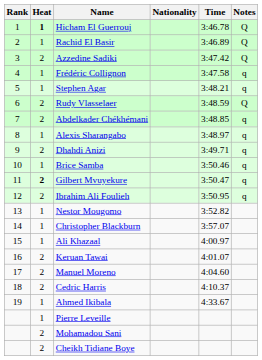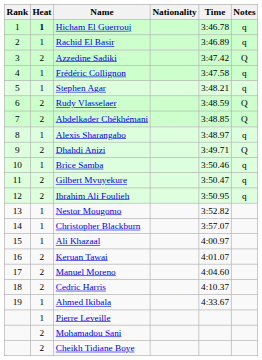 <table class="wikitable sortable" style="text-align:center; font-size:95%">
 <tr>
 <th>Rank</th>
 <th>Heat</th>
 <th>Name</th>
 <th>Nationality</th>
 <th>Time</th>
 <th>Notes</th>
 </tr>
 <tr bgcolor=ccffcc>
 <td>1</td>
 <td><strong>1</strong></td>
 <td align=left><a href='#'>Hicham El Guerrouj</a></td>
 <td align=left></td>
 <td>3:46.78</td>
-<td>Q</td>
+<td>q</td>
 </tr>
 <tr bgcolor=ccffcc>
 <td>2</td>
 <td>1</td>
 <td align=left><a href='#'>Rachid El Basir</a></td>
 <td align=left></td>
 <td>3:46.89</td>
-<td>Q</td>
+<td>q</td>
 </tr>
 <tr bgcolor=ccffcc>
 <td>3</td>
 <td>2</td>
 <td align=left><a href='#'>Azzedine Sadiki</a></td>
 <td align=left></td>
 <td>3:47.42</td>
 <td>Q</td>
 </tr>
 <tr bgcolor=ccffcc>
 <td>4</td>
 <td>1</td>
 <td align=left><a href='#'>Frédéric Collignon</a></td>
 <td align=left></td>
 <td>3:47.58</td>
 <td>q</td>
 </tr>
 <tr bgcolor=ddffdd>
 <td>5</td>
 <td>1</td>
 <td align=left><a href='#'>Stephen Agar</a></td>
 <td align=left></td>
 <td>3:48.21</td>
 <td>q</td>
 </tr>
 <tr bgcolor=ccffcc>
 <td>6</td>
 <td>2</td>
 <td align=left><a href='#'>Rudy Vlasselaer</a></td>
 <td align=left></td>
 <td>3:48.59</td>
 <td>Q</td>
 </tr>
 <tr bgcolor=ccffcc>
 <td>7</td>
 <td>2</td>
 <td align=left><a href='#'>Abdelkader Chékhémani</a></td>
 <td align=left></td>
 <td>3:48.85</td>
-<td>q</td>
+<td>Q</td>
 </tr>
 <tr bgcolor=ddffdd>
 <td>8</td>
 <td>1</td>
 <td align=left><a href='#'>Alexis Sharangabo</a></td>
 <td align=left></td>
 <td>3:48.97</td>
 <td>q</td>
 </tr>
 <tr bgcolor=ddffdd>
 <td>9</td>
 <td>2</td>
 <td align=left><a href='#'>Dhahdi Anizi</a></td>
 <td align=left></td>
 <td>3:49.71</td>
-<td>q</td>
+<td>Q</td>
 </tr>
 <tr bgcolor=ddffdd>
 <td>10</td>
 <td>1</td>
 <td align=left><a href='#'>Brice Samba</a></td>
 <td align=left></td>
 <td>3:50.46</td>
 <td>q</td>
 </tr>
 <tr bgcolor=ddffdd>
 <td>11</td>
-<td><strong>2</strong></td>
+<td>2</td>
 <td align=left><a href='#'>Gilbert Mvuyekure</a></td>
 <td align=left></td>
 <td>3:50.47</td>
 <td>q</td>
 </tr>
 <tr bgcolor=ddffdd>
 <td>12</td>
 <td>2</td>
 <td align=left><a href='#'>Ibrahim Ali Foulieh</a></td>
 <td align=left></td>
 <td>3:50.95</td>
 <td>q</td>
 </tr>
 <tr>
 <td>13</td>
 <td>1</td>
 <td align=left><a href='#'>Nestor Mougomo</a></td>
 <td align=left></td>
 <td>3:52.82</td>
 <td></td>
 </tr>
 <tr>
 <td>14</td>
 <td>1</td>
 <td align=left><a href='#'>Christopher Blackburn</a></td>
 <td align=left></td>
 <td>3:57.07</td>
 <td></td>
 </tr>
 <tr>
 <td>15</td>
 <td>1</td>
 <td align=left><a href='#'>Ali Khazaal</a></td>
 <td align=left></td>
 <td>4:00.97</td>
 <td></td>
 </tr>
 <tr>
 <td>16</td>
 <td>2</td>
 <td align=left><a href='#'>Keruan Tawai</a></td>
 <td align=left></td>
 <td>4:01.07</td>
 <td></td>
 </tr>
 <tr>
 <td>17</td>
 <td>2</td>
 <td align=left><a href='#'>Manuel Moreno</a></td>
 <td align=left></td>
 <td>4:04.60</td>
 <td></td>
 </tr>
 <tr>
 <td>18</td>
 <td>2</td>
 <td align=left><a href='#'>Cedric Harris</a></td>
 <td align=left></td>
 <td>4:10.37</td>
 <td></td>
 </tr>
 <tr>
 <td>19</td>
 <td>1</td>
 <td align=left><a href='#'>Ahmed Ikibala</a></td>
 <td align=left></td>
 <td>4:33.67</td>
 <td></td>
 </tr>
 <tr>
 <td></td>
 <td>1</td>
 <td align=left><a href='#'>Pierre Leveille</a></td>
 <td align=left></td>
 <td></td>
 <td></td>
 </tr>
 <tr>
 <td></td>
 <td>2</td>
 <td align=left><a href='#'>Mohamadou Sani</a></td>
 <td align=left></td>
 <td></td>
 <td></td>
 </tr>
 <tr>
 <td></td>
 <td>2</td>
 <td align=left><a href='#'>Cheikh Tidiane Boye</a></td>
 <td align=left></td>
 <td></td>
 <td></td>
 </tr>
 </table>
